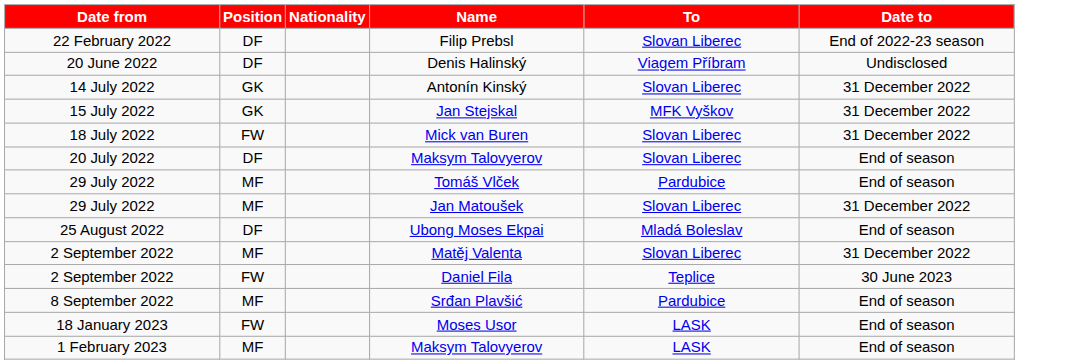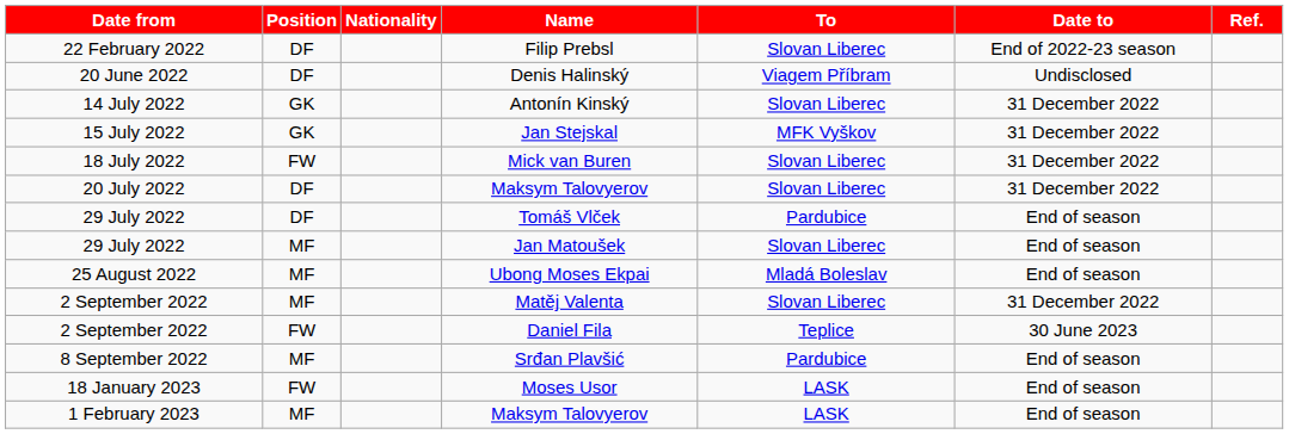 <table class="wikitable" style="text-align:center; font-size:90%; ">
 <tr>
 <th style="background:#ff0000; color:white; width:200px;">Date from</th>
 <th style="background:#ff0000; color:white; width:50px;">Position</th>
 <th style="background:#ff0000; color:white; width:50px;">Nationality</th>
 <th style="background:#ff0000; color:white; width:200px;">Name</th>
 <th style="background:#ff0000; color:white; width:200px;">To</th>
 <th style="background:#ff0000; color:white; width:200px;">Date to</th>
+<th style="background:#ff0000; color:white; width:50px;">Ref.</th>
 </tr>
 <tr>
 <td>22 February 2022</td>
 <td>DF</td>
 <td></td>
 <td>Filip Prebsl</td>
 <td><a href='#'>Slovan Liberec</a></td>
 <td>End of 2022-23 season</td>
+<td></td>
 </tr>
 <tr>
 <td>20 June 2022</td>
 <td>DF</td>
 <td></td>
 <td>Denis Halinský</td>
 <td><a href='#'>Viagem Příbram</a></td>
 <td>Undisclosed</td>
+<td></td>
 </tr>
 <tr>
 <td>14 July 2022</td>
 <td>GK</td>
 <td></td>
 <td>Antonín Kinský</td>
 <td><a href='#'>Slovan Liberec</a></td>
 <td>31 December 2022</td>
+<td></td>
 </tr>
 <tr>
 <td>15 July 2022</td>
 <td>GK</td>
 <td></td>
 <td><a href='#'>Jan Stejskal</a></td>
 <td><a href='#'>MFK Vyškov</a></td>
 <td>31 December 2022</td>
+<td></td>
 </tr>
 <tr>
 <td>18 July 2022</td>
 <td>FW</td>
 <td></td>
 <td><a href='#'>Mick van Buren</a></td>
 <td><a href='#'>Slovan Liberec</a></td>
 <td>31 December 2022</td>
+<td></td>
 </tr>
 <tr>
 <td>20 July 2022</td>
 <td>DF</td>
 <td></td>
 <td><a href='#'>Maksym Talovyerov</a></td>
 <td><a href='#'>Slovan Liberec</a></td>
-<td>End of season</td>
+<td>31 December 2022</td>
+<td></td>
 </tr>
 <tr>
 <td>29 July 2022</td>
-<td>MF</td>
+<td>DF</td>
 <td></td>
 <td><a href='#'>Tomáš Vlček</a></td>
 <td><a href='#'>Pardubice</a></td>
 <td>End of season</td>
+<td></td>
 </tr>
 <tr>
 <td>29 July 2022</td>
 <td>MF</td>
 <td></td>
 <td><a href='#'>Jan Matoušek</a></td>
 <td><a href='#'>Slovan Liberec</a></td>
-<td>31 December 2022</td>
+<td>End of season</td>
+<td></td>
 </tr>
 <tr>
 <td>25 August 2022</td>
-<td>DF</td>
+<td>MF</td>
 <td></td>
 <td><a href='#'>Ubong Moses Ekpai</a></td>
 <td><a href='#'>Mladá Boleslav</a></td>
 <td>End of season</td>
+<td></td>
 </tr>
 <tr>
 <td>2 September 2022</td>
 <td>MF</td>
 <td></td>
 <td><a href='#'>Matěj Valenta</a></td>
 <td><a href='#'>Slovan Liberec</a></td>
 <td>31 December 2022</td>
+<td></td>
 </tr>
 <tr>
 <td>2 September 2022</td>
 <td>FW</td>
 <td></td>
 <td><a href='#'>Daniel Fila</a></td>
 <td><a href='#'>Teplice</a></td>
 <td>30 June 2023</td>
+<td></td>
 </tr>
 <tr>
 <td>8 September 2022</td>
 <td>MF</td>
 <td></td>
 <td><a href='#'>Srđan Plavšić</a></td>
 <td><a href='#'>Pardubice</a></td>
 <td>End of season</td>
+<td></td>
 </tr>
 <tr>
 <td>18 January 2023</td>
 <td>FW</td>
 <td></td>
 <td><a href='#'>Moses Usor</a></td>
 <td><a href='#'>LASK</a></td>
 <td>End of season</td>
+<td></td>
 </tr>
 <tr>
 <td>1 February 2023</td>
 <td>MF</td>
 <td></td>
 <td><a href='#'>Maksym Talovyerov</a></td>
 <td><a href='#'>LASK</a></td>
 <td>End of season</td>
+<td></td>
 </tr>
 </table>
